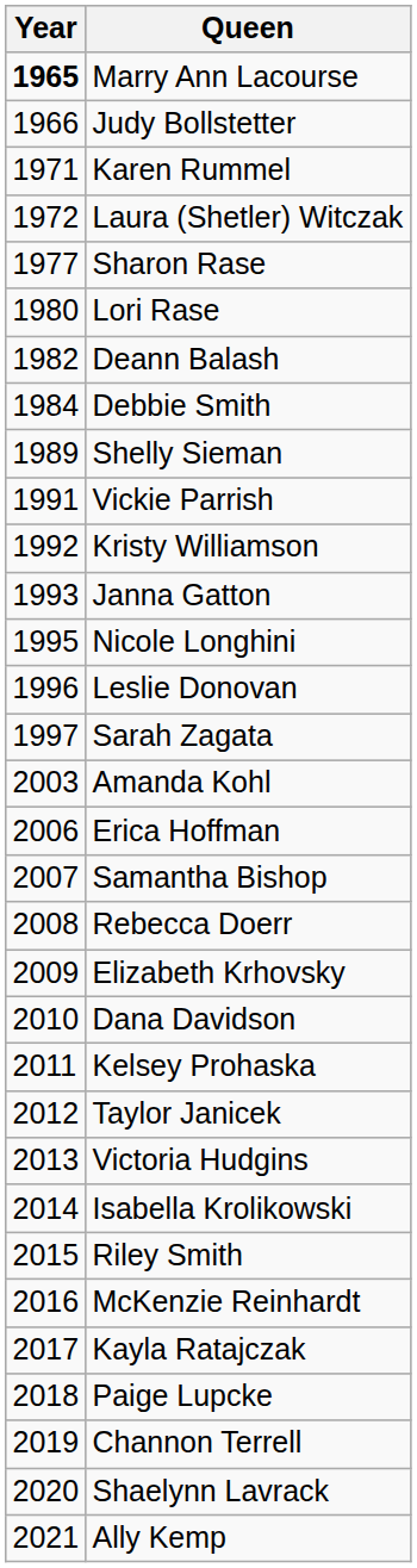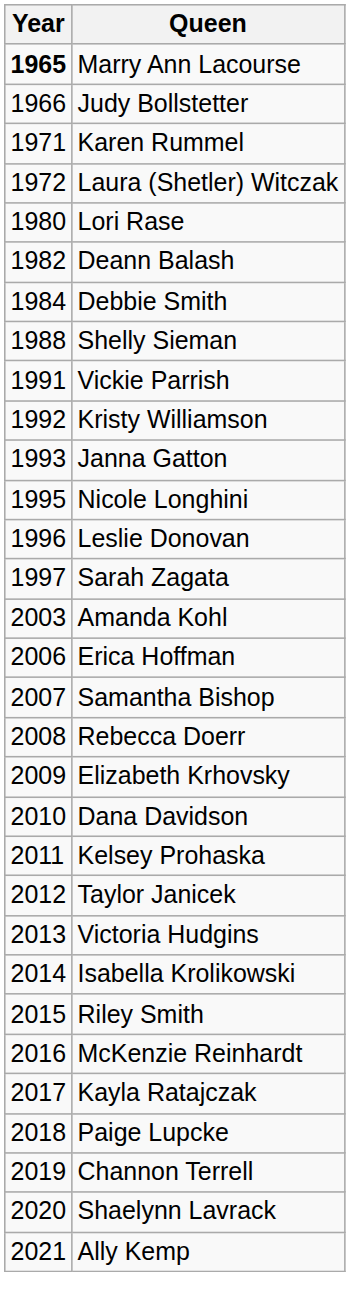 <table class="wikitable">
 <tr>
 <th>Year</th>
 <th>Queen</th>
 </tr>
 <tr>
 <td><strong>1965</strong></td>
 <td>Marry Ann Lacourse</td>
 </tr>
 <tr>
 <td>1966</td>
 <td>Judy Bollstetter</td>
 </tr>
 <tr>
 <td>1971</td>
 <td>Karen Rummel</td>
 </tr>
 <tr>
 <td>1972</td>
 <td>Laura (Shetler) Witczak</td>
 </tr>
 <tr>
-<td>1977</td>
-<td>Sharon Rase</td>
-</tr>
-<tr>
 <td>1980</td>
 <td>Lori Rase</td>
 </tr>
 <tr>
 <td>1982</td>
 <td>Deann Balash</td>
 </tr>
 <tr>
 <td>1984</td>
 <td>Debbie Smith</td>
 </tr>
 <tr>
-<td>1989</td>
+<td>1988</td>
 <td>Shelly Sieman</td>
 </tr>
 <tr>
 <td>1991</td>
 <td>Vickie Parrish</td>
 </tr>
 <tr>
 <td>1992</td>
 <td>Kristy Williamson</td>
 </tr>
 <tr>
 <td>1993</td>
 <td>Janna Gatton</td>
 </tr>
 <tr>
 <td>1995</td>
 <td>Nicole Longhini</td>
 </tr>
 <tr>
 <td>1996</td>
 <td>Leslie Donovan</td>
 </tr>
 <tr>
 <td>1997</td>
 <td>Sarah Zagata</td>
 </tr>
 <tr>
 <td>2003</td>
 <td>Amanda Kohl</td>
 </tr>
 <tr>
 <td>2006</td>
 <td>Erica Hoffman</td>
 </tr>
 <tr>
 <td>2007</td>
 <td>Samantha Bishop</td>
 </tr>
 <tr>
 <td>2008</td>
 <td>Rebecca Doerr</td>
 </tr>
 <tr>
 <td>2009</td>
 <td>Elizabeth Krhovsky</td>
 </tr>
 <tr>
 <td>2010</td>
 <td>Dana Davidson</td>
 </tr>
 <tr>
 <td>2011</td>
 <td>Kelsey Prohaska</td>
 </tr>
 <tr>
 <td>2012</td>
 <td>Taylor Janicek</td>
 </tr>
 <tr>
 <td>2013</td>
 <td>Victoria Hudgins</td>
 </tr>
 <tr>
 <td>2014</td>
 <td>Isabella Krolikowski</td>
 </tr>
 <tr>
 <td>2015</td>
 <td>Riley Smith</td>
 </tr>
 <tr>
 <td>2016</td>
 <td>McKenzie Reinhardt</td>
 </tr>
 <tr>
 <td>2017</td>
 <td>Kayla Ratajczak</td>
 </tr>
 <tr>
 <td>2018</td>
 <td>Paige Lupcke</td>
 </tr>
 <tr>
 <td>2019</td>
 <td>Channon Terrell</td>
 </tr>
 <tr>
 <td>2020</td>
 <td>Shaelynn Lavrack</td>
 </tr>
 <tr>
 <td>2021</td>
 <td>Ally Kemp</td>
 </tr>
 </table>
